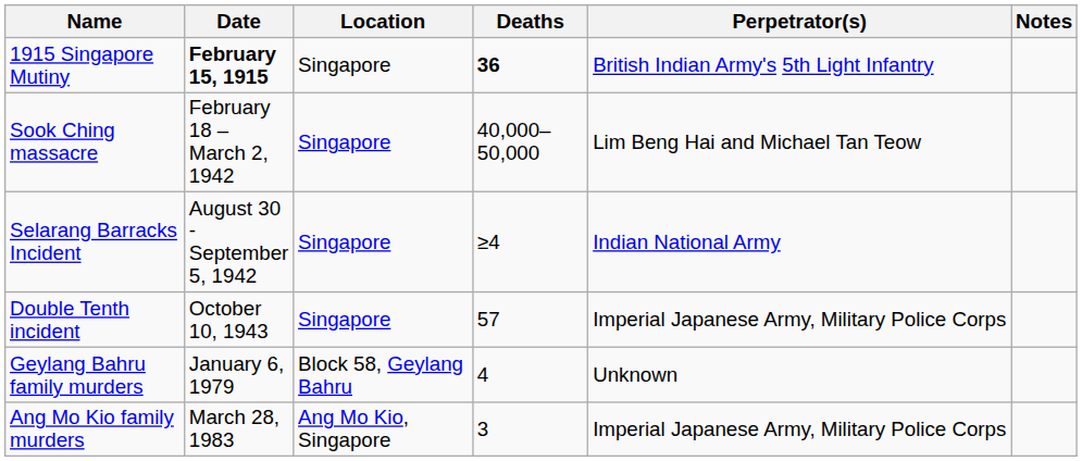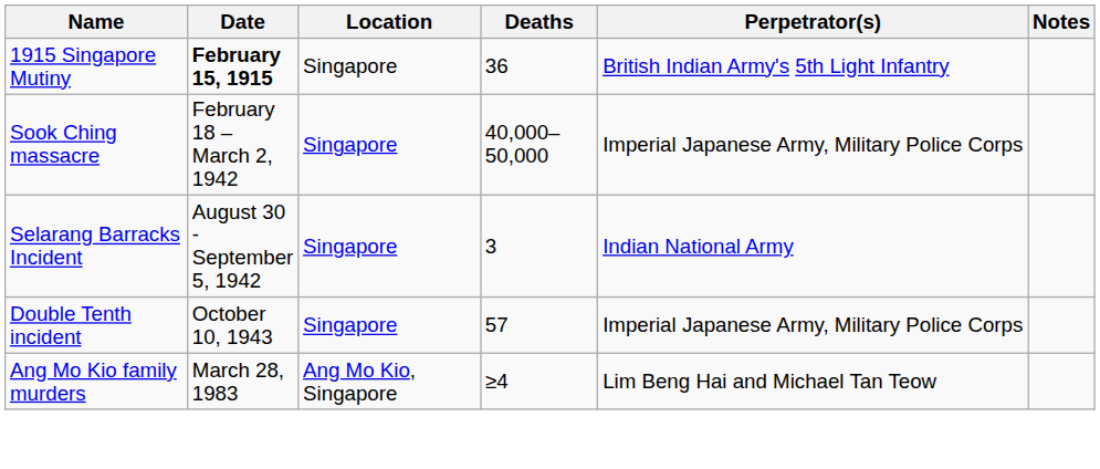 <table class="sortable wikitable" style="font-size:90%;">
 <tr>
 <th style="width:120px;">Name</th>
 <th style="width:65px;">Date</th>
 <th style="width:120px;">Location</th>
 <th style="width:75px;">Deaths</th>
 <th>Perpetrator(s)</th>
 <th class="unsortable">Notes</th>
 </tr>
 <tr>
 <td><a href='#'>1915 Singapore Mutiny</a></td>
 <td><strong>February 15, 1915</strong></td>
 <td>Singapore</td>
-<td><strong>36</strong></td>
+<td>36</td>
 <td><a href='#'>British Indian Army's</a> <a href='#'>5th Light Infantry</a></td>
 </tr>
 <tr>
 <td><a href='#'>Sook Ching massacre</a></td>
 <td>February 18 – March 2, 1942</td>
 <td><a href='#'>Singapore</a></td>
 <td>40,000–50,000</td>
-<td>Lim Beng Hai and Michael Tan Teow</td>
+<td>Imperial Japanese Army, Military Police Corps</td>
 <td></td>
 </tr>
 <tr>
 <td><a href='#'>Selarang Barracks Incident</a></td>
 <td>August 30 - September 5, 1942</td>
 <td><a href='#'>Singapore</a></td>
-<td>≥4</td>
+<td>3</td>
 <td><a href='#'>Indian National Army</a></td>
 <td></td>
 </tr>
 <tr>
 <td><a href='#'>Double Tenth incident</a></td>
 <td>October 10, 1943</td>
 <td><a href='#'>Singapore</a></td>
 <td>57</td>
 <td>Imperial Japanese Army, Military Police Corps</td>
 <td></td>
 </tr>
 <tr>
-<td><a href='#'>Geylang Bahru family murders</a></td>
-<td>January 6, 1979</td>
-<td>Block 58, <a href='#'>Geylang Bahru</a></td>
-<td>4</td>
-<td>Unknown</td>
-<td></td>
-</tr>
-<tr>
 <td><a href='#'>Ang Mo Kio family murders</a></td>
 <td>March 28, 1983</td>
 <td><a href='#'>Ang Mo Kio</a>, Singapore</td>
-<td>3</td>
-<td>Imperial Japanese Army, Military Police Corps</td>
+<td>≥4</td>
+<td>Lim Beng Hai and Michael Tan Teow</td>
 <td></td>
 </tr>
 </table>
